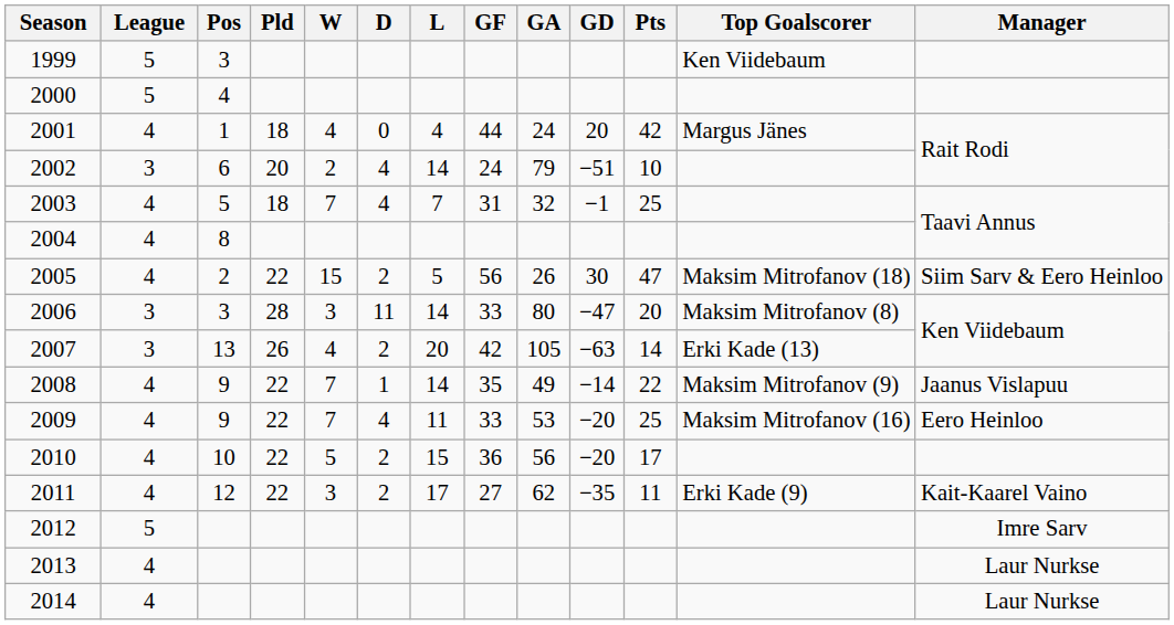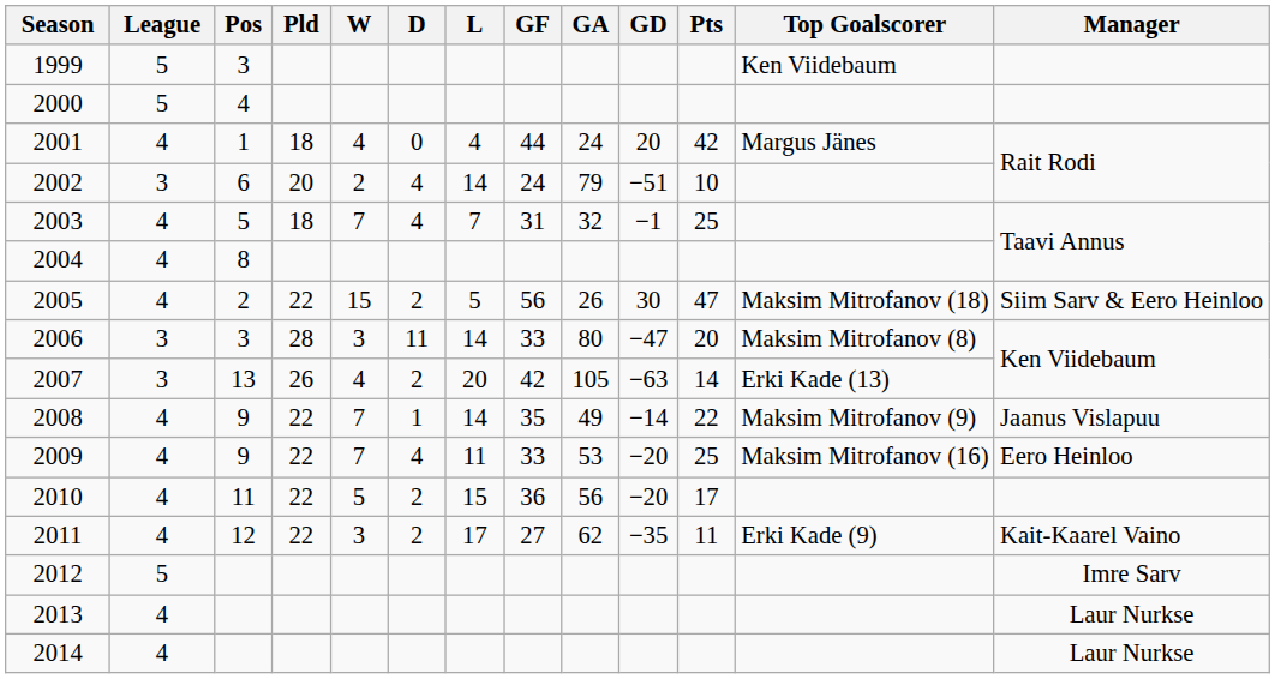 <table class="wikitable" style="text-align:center;">
 <tr>
 <th width=60px>Season</th>
 <th width=60px>League</th>
 <th width=30px>Pos</th>
 <th width=30px>Pld</th>
 <th width=30px>W</th>
 <th width=30px>D</th>
 <th width=30px>L</th>
 <th width=30px>GF</th>
 <th width=30px>GA</th>
 <th width=30px>GD</th>
 <th width=30px>Pts</th>
 <th>Top Goalscorer</th>
 <th>Manager</th>
 </tr>
 <tr>
 <td>1999</td>
 <td>5</td>
 <td>3</td>
 <td></td>
 <td></td>
 <td></td>
 <td></td>
 <td></td>
 <td></td>
 <td></td>
 <td></td>
 <td align=left>Ken Viidebaum</td>
 <td align=left></td>
 </tr>
 <tr>
 <td>2000</td>
 <td>5</td>
 <td>4</td>
 <td></td>
 <td></td>
 <td></td>
 <td></td>
 <td></td>
 <td></td>
 <td></td>
 <td></td>
 <td align=left></td>
 <td align=left></td>
 </tr>
 <tr>
 <td>2001</td>
 <td>4</td>
 <td>1</td>
 <td>18</td>
 <td>4</td>
 <td>0</td>
 <td>4</td>
 <td>44</td>
 <td>24</td>
 <td>20</td>
 <td>42</td>
 <td align=left>Margus Jänes</td>
 <td align=left rowspan="2">Rait Rodi</td>
 </tr>
 <tr>
 <td>2002</td>
 <td>3</td>
 <td>6</td>
 <td>20</td>
 <td>2</td>
 <td>4</td>
 <td>14</td>
 <td>24</td>
 <td>79</td>
 <td>−51</td>
 <td>10</td>
 <td align=left></td>
 </tr>
 <tr>
 <td>2003</td>
 <td>4</td>
 <td>5</td>
 <td>18</td>
 <td>7</td>
 <td>4</td>
 <td>7</td>
 <td>31</td>
 <td>32</td>
 <td>−1</td>
 <td>25</td>
 <td align=left></td>
 <td align=left rowspan="2">Taavi Annus</td>
 </tr>
 <tr>
 <td>2004</td>
 <td>4</td>
 <td>8</td>
 <td></td>
 <td></td>
 <td></td>
 <td></td>
 <td></td>
 <td></td>
 <td></td>
 <td></td>
 <td align=left></td>
 </tr>
 <tr>
 <td>2005</td>
 <td>4</td>
 <td>2</td>
 <td>22</td>
 <td>15</td>
 <td>2</td>
 <td>5</td>
 <td>56</td>
 <td>26</td>
 <td>30</td>
 <td>47</td>
 <td align=left>Maksim Mitrofanov (18)</td>
 <td align=left>Siim Sarv & Eero Heinloo</td>
 </tr>
 <tr>
 <td>2006</td>
 <td>3</td>
 <td>3</td>
 <td>28</td>
 <td>3</td>
 <td>11</td>
 <td>14</td>
 <td>33</td>
 <td>80</td>
 <td>−47</td>
 <td>20</td>
 <td align=left>Maksim Mitrofanov (8)</td>
 <td align=left rowspan="2">Ken Viidebaum</td>
 </tr>
 <tr>
 <td>2007</td>
 <td>3</td>
 <td>13</td>
 <td>26</td>
 <td>4</td>
 <td>2</td>
 <td>20</td>
 <td>42</td>
 <td>105</td>
 <td>−63</td>
 <td>14</td>
 <td align=left>Erki Kade (13)</td>
 </tr>
 <tr>
 <td>2008</td>
 <td>4</td>
 <td>9</td>
 <td>22</td>
 <td>7</td>
 <td>1</td>
 <td>14</td>
 <td>35</td>
 <td>49</td>
 <td>−14</td>
 <td>22</td>
 <td align=left>Maksim Mitrofanov (9)</td>
 <td align=left>Jaanus Vislapuu</td>
 </tr>
 <tr>
 <td>2009</td>
 <td>4</td>
 <td>9</td>
 <td>22</td>
 <td>7</td>
 <td>4</td>
 <td>11</td>
 <td>33</td>
 <td>53</td>
 <td>−20</td>
 <td>25</td>
 <td align=left>Maksim Mitrofanov (16)</td>
 <td align=left>Eero Heinloo</td>
 </tr>
 <tr>
 <td>2010</td>
 <td>4</td>
-<td>10</td>
+<td>11</td>
 <td>22</td>
 <td>5</td>
 <td>2</td>
 <td>15</td>
 <td>36</td>
 <td>56</td>
 <td>−20</td>
 <td>17</td>
 <td></td>
 <td></td>
 </tr>
 <tr>
 <td>2011</td>
 <td>4</td>
 <td>12</td>
 <td>22</td>
 <td>3</td>
 <td>2</td>
 <td>17</td>
 <td>27</td>
 <td>62</td>
 <td>−35</td>
 <td>11</td>
 <td align=left>Erki Kade (9)</td>
 <td align=left>Kait-Kaarel Vaino</td>
 </tr>
 <tr>
 <td>2012</td>
 <td>5</td>
 <td></td>
 <td></td>
 <td></td>
 <td></td>
 <td></td>
 <td></td>
 <td></td>
 <td></td>
 <td></td>
 <td></td>
 <td>Imre Sarv</td>
 </tr>
 <tr>
 <td>2013</td>
 <td>4</td>
 <td></td>
 <td></td>
 <td></td>
 <td></td>
 <td></td>
 <td></td>
 <td></td>
 <td></td>
 <td></td>
 <td></td>
 <td>Laur Nurkse</td>
 </tr>
 <tr>
 <td>2014</td>
 <td>4</td>
 <td></td>
 <td></td>
 <td></td>
 <td></td>
 <td></td>
 <td></td>
 <td></td>
 <td></td>
 <td></td>
 <td></td>
 <td>Laur Nurkse</td>
 </tr>
 </table>
